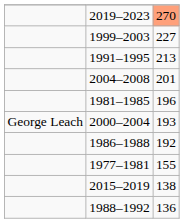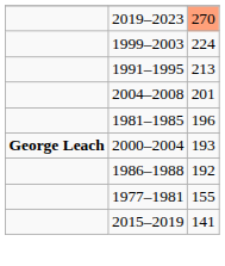 <table class="wikitable sortable" style="float:left; margin-right:1em">
 <tr>
 </tr>
 <tr>
 <td></td>
 <td>2019–2023</td>
 <td style="background: lightsalmon;">270</td>
 </tr>
 <tr>
 <td></td>
 <td>1999–2003</td>
-<td>227</td>
+<td>224</td>
 </tr>
 <tr>
 <td></td>
 <td>1991–1995</td>
 <td>213</td>
 </tr>
 <tr>
 <td></td>
 <td>2004–2008</td>
 <td>201</td>
 </tr>
 <tr>
 <td></td>
 <td>1981–1985</td>
 <td>196</td>
 </tr>
 <tr>
-<td sortname>George Leach</td>
+<td sortname><strong>George Leach</strong></td>
 <td>2000–2004</td>
 <td>193</td>
 </tr>
 <tr>
 <td></td>
 <td>1986–1988</td>
 <td>192</td>
 </tr>
 <tr>
 <td></td>
 <td>1977–1981</td>
 <td>155</td>
 </tr>
 <tr>
 <td></td>
 <td>2015–2019</td>
-<td>138</td>
-</tr>
-<tr>
-<td></td>
-<td>1988–1992</td>
-<td>136</td>
+<td>141</td>
 </tr>
 </table>
